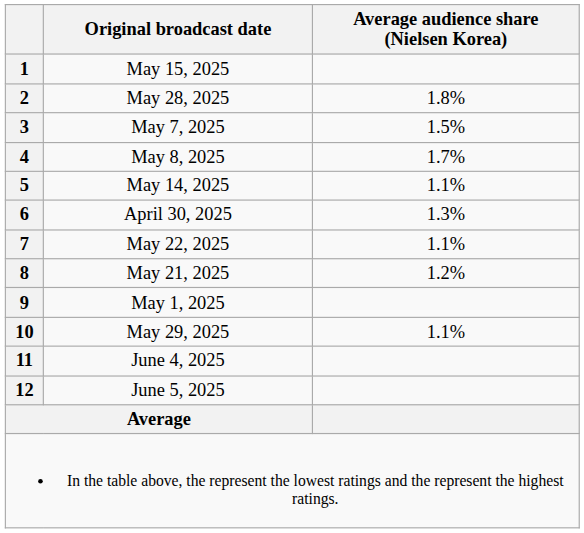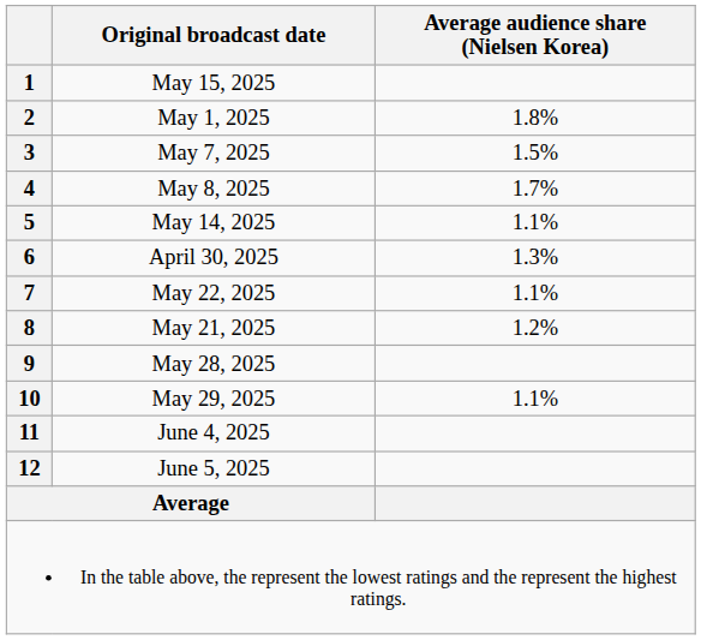 <table class="wikitable" style="margin-left:auto; margin-right:auto; width:500px; text-align:center">
 <tr>
 <th scope="col"></th>
 <th scope="col">Original broadcast date</th>
 <th scope="col">Average audience share<br>(Nielsen Korea)</th>
 </tr>
 <tr>
 <th scope="col">1</th>
 <td>May 15, 2025</td>
 <td><strong></strong> </td>
 </tr>
 <tr>
 <th scope="col">2</th>
-<td>May 28, 2025</td>
+<td>May 1, 2025</td>
 <td>1.8% </td>
 </tr>
 <tr>
 <th scope="col">3</th>
 <td>May 7, 2025</td>
 <td>1.5% </td>
 </tr>
 <tr>
 <th scope="col">4</th>
 <td>May 8, 2025</td>
 <td>1.7% </td>
 </tr>
 <tr>
 <th scope="col">5</th>
 <td>May 14, 2025</td>
 <td>1.1% </td>
 </tr>
 <tr>
 <th scope="col">6</th>
 <td>April 30, 2025</td>
 <td>1.3% </td>
 </tr>
 <tr>
 <th scope="col">7</th>
 <td>May 22, 2025</td>
 <td>1.1% </td>
 </tr>
 <tr>
 <th scope="col">8</th>
 <td>May 21, 2025</td>
 <td>1.2% </td>
 </tr>
 <tr>
 <th scope="col">9</th>
-<td>May 1, 2025</td>
+<td>May 28, 2025</td>
 <td><strong></strong> </td>
 </tr>
 <tr>
 <th scope="col">10</th>
 <td>May 29, 2025</td>
 <td>1.1% </td>
 </tr>
 <tr>
 <th scope="col">11</th>
 <td>June 4, 2025</td>
 <td></td>
 </tr>
 <tr>
 <th scope="col">12</th>
 <td>June 5, 2025</td>
 <td></td>
 </tr>
 <tr>
 <th colspan="2" scope="col">Average</th>
 <th scope="col"></th>
 </tr>
 <tr>
 <td colspan="3" style="font-size:85%"><br><ul><li>In the table above, the <strong></strong> represent the lowest ratings and the <strong></strong> represent the highest ratings.</li></ul></td>
 </tr>
 </table>
